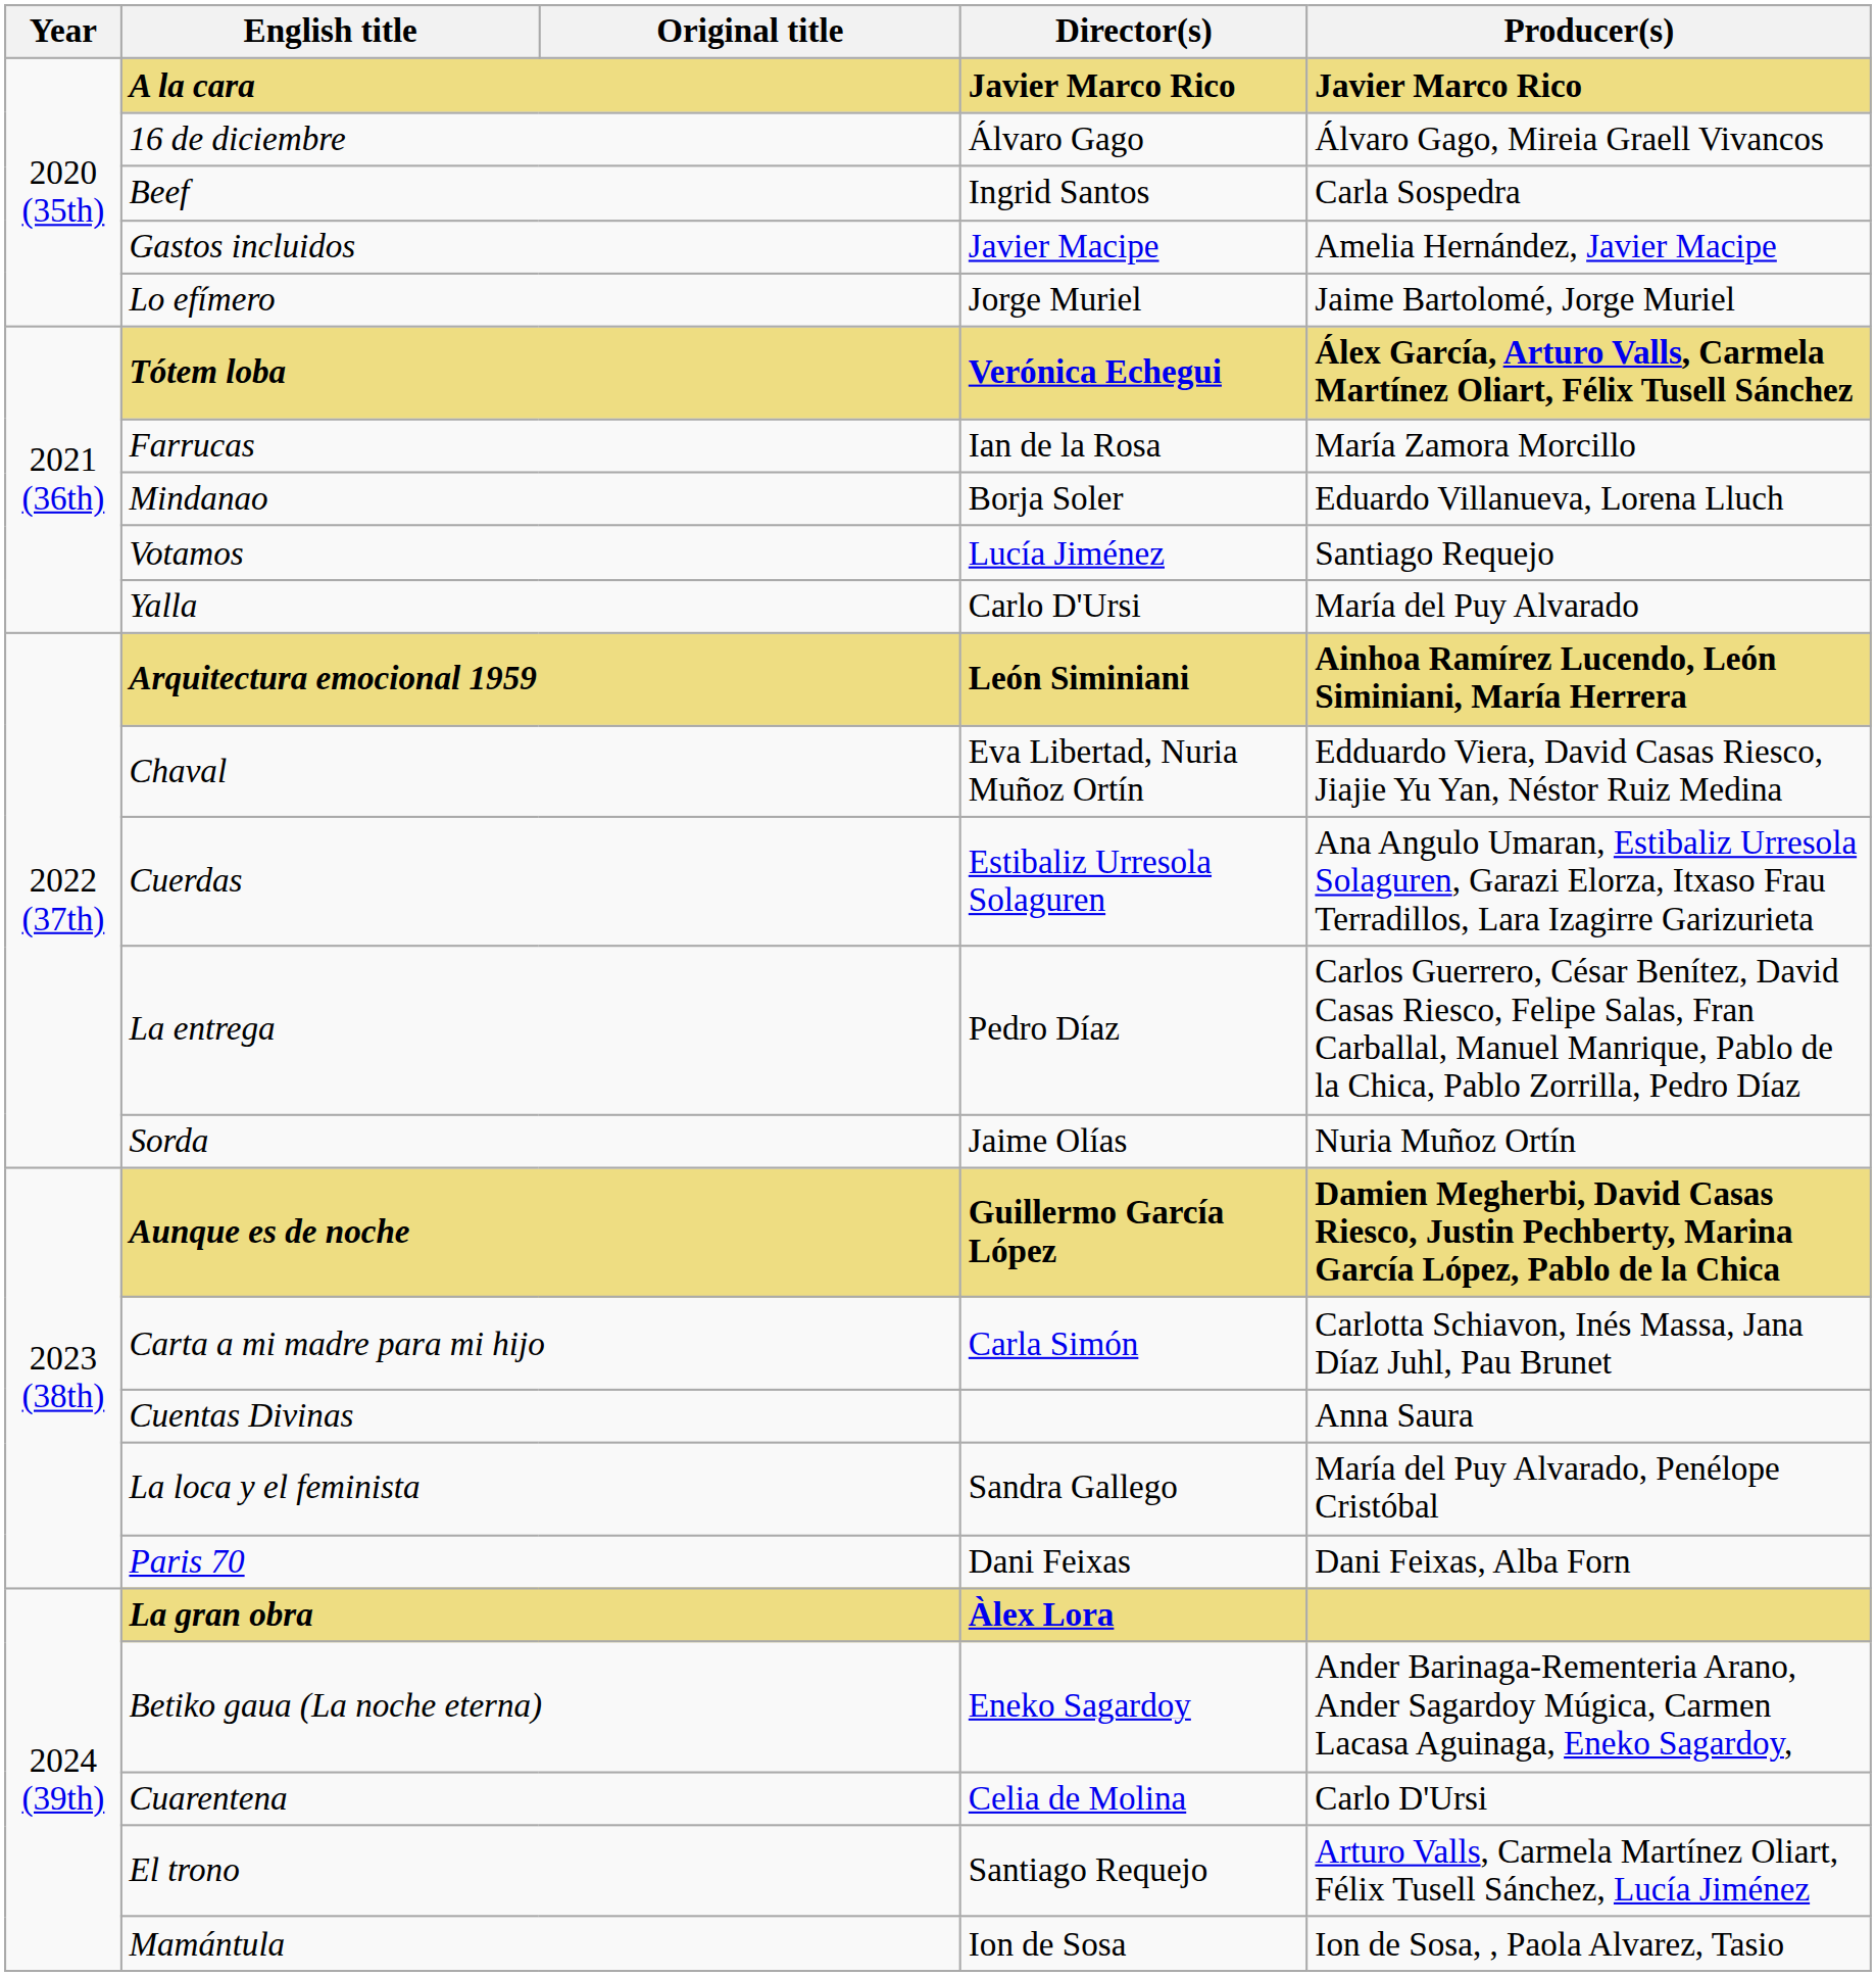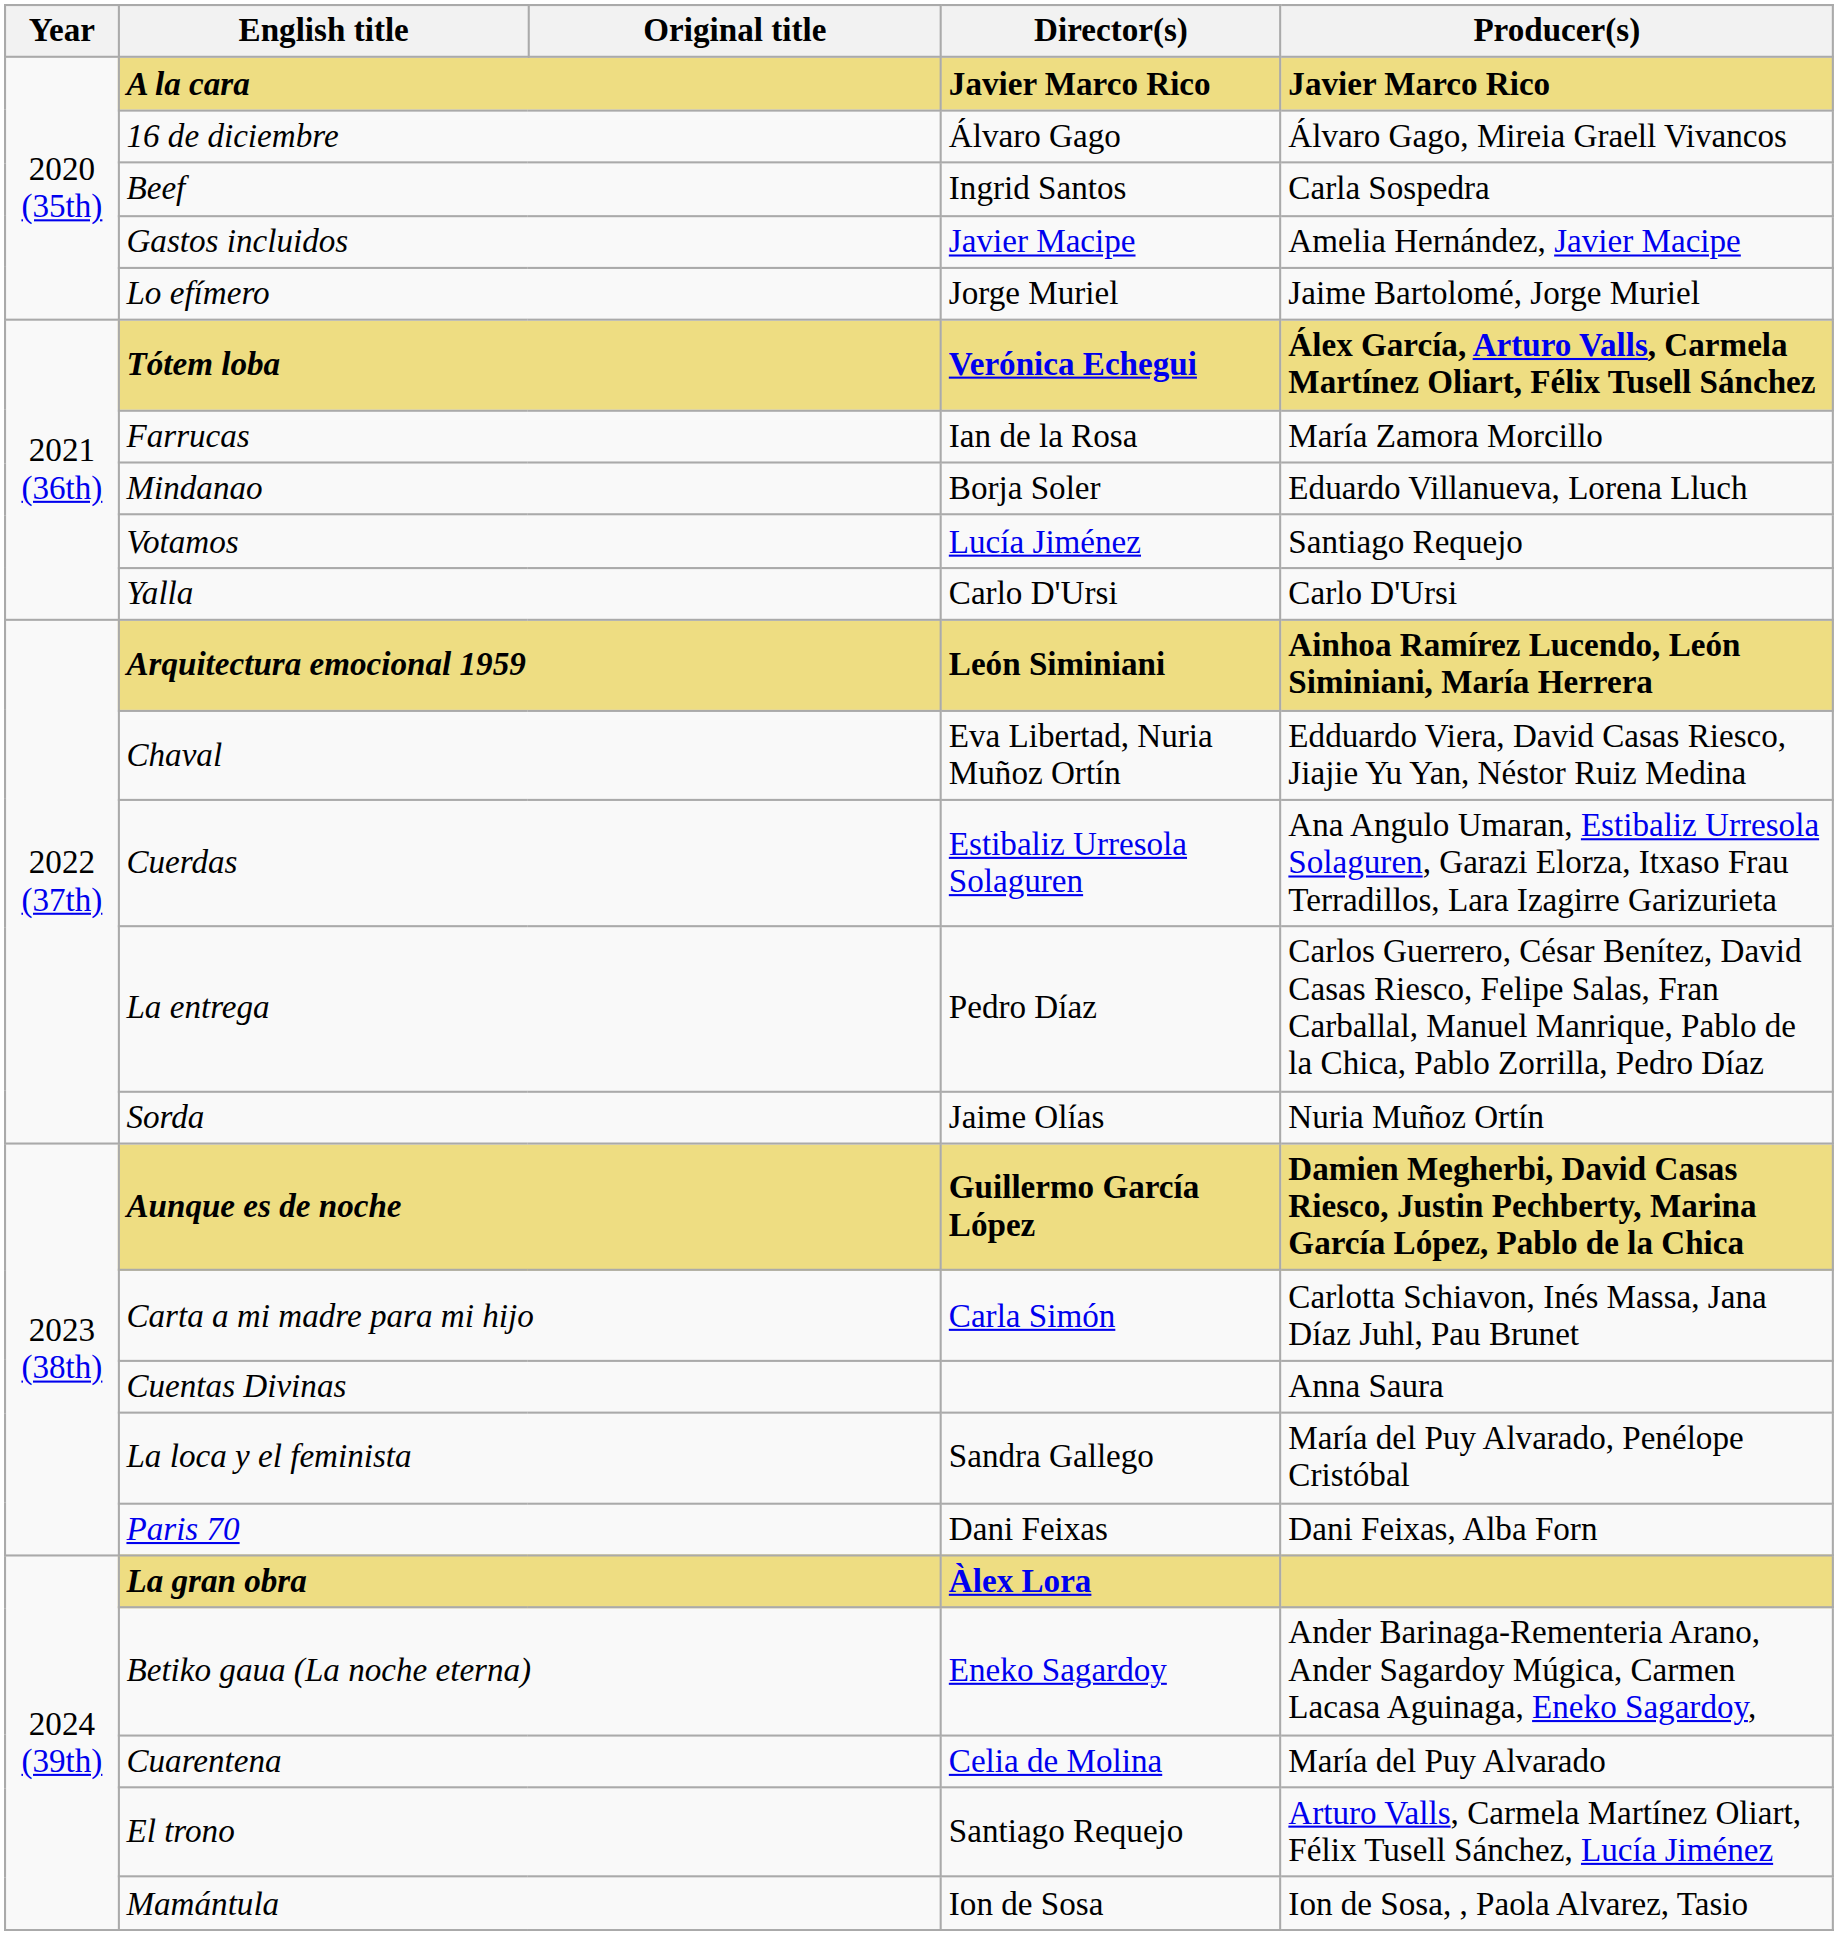 <table class="wikitable sortable" width="100%" cellpadding="5">
 <tr>
 <th width="50">Year</th>
 <th width="230">English title</th>
 <th width="230">Original title</th>
 <th width="180">Director(s)</th>
 <th width="310">Producer(s)</th>
 </tr>
 <tr>
 <td rowspan="5" style="text-align:center;">2020<br><a href='#'>(35th)</a><br></td>
 <td colspan="2" style="background:#eedd82;"><strong><em>A la cara</em></strong></td>
 <td style="background:#eedd82;"><strong>Javier Marco Rico</strong></td>
 <td style="background:#eedd82;"><strong>Javier Marco Rico</strong></td>
 </tr>
 <tr>
 <td colspan="2"><em>16 de diciembre</em></td>
 <td>Álvaro Gago</td>
 <td>Álvaro Gago, Mireia Graell Vivancos</td>
 </tr>
 <tr>
 <td colspan="2"><em>Beef</em></td>
 <td>Ingrid Santos</td>
 <td>Carla Sospedra</td>
 </tr>
 <tr>
 <td colspan="2"><em>Gastos incluidos</em></td>
 <td><a href='#'>Javier Macipe</a></td>
 <td>Amelia Hernández, <a href='#'>Javier Macipe</a></td>
 </tr>
 <tr>
 <td colspan="2"><em>Lo efímero</em></td>
 <td>Jorge Muriel</td>
 <td>Jaime Bartolomé, Jorge Muriel</td>
 </tr>
 <tr>
 <td rowspan="5" style="text-align:center;">2021<br><a href='#'>(36th)</a><br></td>
 <td colspan="2" style="background:#eedd82;"><strong><em>Tótem loba</em></strong></td>
 <td style="background:#eedd82;"><strong><a href='#'>Verónica Echegui</a></strong></td>
 <td style="background:#eedd82;"><strong>Álex García, <a href='#'>Arturo Valls</a>, Carmela Martínez Oliart, Félix Tusell Sánchez</strong></td>
 </tr>
 <tr>
 <td colspan="2"><em>Farrucas</em></td>
 <td>Ian de la Rosa</td>
 <td>María Zamora Morcillo</td>
 </tr>
 <tr>
 <td colspan="2"><em>Mindanao</em></td>
 <td>Borja Soler</td>
 <td>Eduardo Villanueva, Lorena Lluch</td>
 </tr>
 <tr>
 <td colspan="2"><em>Votamos</em></td>
 <td><a href='#'>Lucía Jiménez</a></td>
 <td>Santiago Requejo</td>
 </tr>
 <tr>
 <td colspan="2"><em>Yalla</em></td>
 <td>Carlo D'Ursi</td>
-<td>María del Puy Alvarado</td>
+<td>Carlo D'Ursi</td>
 </tr>
 <tr>
 <td rowspan="5" style="text-align:center;">2022<br><a href='#'>(37th)</a><br></td>
 <td style="background:#eedd82;" colspan="2"><strong><em>Arquitectura emocional 1959</em></strong></td>
 <td style="background:#eedd82;"><strong>León Siminiani</strong></td>
 <td style="background:#eedd82;"><strong>Ainhoa Ramírez Lucendo, León Siminiani, María Herrera</strong></td>
 </tr>
 <tr>
 <td colspan="2"><em>Chaval</em></td>
 <td>Eva Libertad, Nuria Muñoz Ortín</td>
 <td>Edduardo Viera, David Casas Riesco, Jiajie Yu Yan, Néstor Ruiz Medina</td>
 </tr>
 <tr>
 <td colspan="2"><em>Cuerdas</em></td>
 <td><a href='#'>Estibaliz Urresola Solaguren</a></td>
 <td>Ana Angulo Umaran, <a href='#'>Estibaliz Urresola Solaguren</a>, Garazi Elorza, Itxaso Frau Terradillos, Lara Izagirre Garizurieta</td>
 </tr>
 <tr>
 <td colspan="2"><em>La entrega</em></td>
 <td>Pedro Díaz</td>
 <td>Carlos Guerrero, César Benítez, David Casas Riesco, Felipe Salas, Fran Carballal, Manuel Manrique, Pablo de la Chica, Pablo Zorrilla, Pedro Díaz</td>
 </tr>
 <tr>
 <td colspan="2"><em>Sorda</em></td>
 <td>Jaime Olías</td>
 <td>Nuria Muñoz Ortín</td>
 </tr>
 <tr>
 <td rowspan="5" style="text-align:center;">2023<br><a href='#'>(38th)</a><br></td>
 <td colspan="2" style="background:#eedd82;"><strong><em>Aunque es de noche</em></strong></td>
 <td style="background:#eedd82;"><strong>Guillermo García López</strong></td>
 <td style="background:#eedd82;"><strong>Damien Megherbi, David Casas Riesco, Justin Pechberty, Marina García López, Pablo de la Chica</strong></td>
 </tr>
 <tr>
 <td colspan="2"><em>Carta a mi madre para mi hijo</em></td>
 <td><a href='#'>Carla Simón</a></td>
 <td>Carlotta Schiavon, Inés Massa, Jana Díaz Juhl, Pau Brunet</td>
 </tr>
 <tr>
 <td colspan="2"><em>Cuentas Divinas</em></td>
 <td></td>
 <td>Anna Saura</td>
 </tr>
 <tr>
 <td colspan="2"><em>La loca y el feminista</em></td>
 <td>Sandra Gallego</td>
 <td>María del Puy Alvarado, Penélope Cristóbal</td>
 </tr>
 <tr>
 <td colspan="2"><em><a href='#'>Paris 70</a></em></td>
 <td>Dani Feixas</td>
 <td>Dani Feixas, Alba Forn</td>
 </tr>
 <tr>
 <td rowspan="5" style="text-align:center;">2024<br><a href='#'>(39th)</a><br></td>
 <td colspan="2" style="background:#eedd82;"><strong><em>La gran obra</em></strong></td>
 <td style="background:#eedd82;"><strong><a href='#'>Àlex Lora</a></strong></td>
 <td style="background:#eedd82;"><strong></strong></td>
 </tr>
 <tr>
 <td colspan="2"><em>Betiko gaua (La noche eterna)</em></td>
 <td><a href='#'>Eneko Sagardoy</a></td>
 <td>Ander Barinaga-Rementeria Arano, Ander Sagardoy Múgica, Carmen Lacasa Aguinaga, <a href='#'>Eneko Sagardoy</a>, </td>
 </tr>
 <tr>
 <td colspan="2"><em>Cuarentena</em></td>
 <td><a href='#'>Celia de Molina</a></td>
-<td>Carlo D'Ursi</td>
+<td>María del Puy Alvarado</td>
 </tr>
 <tr>
 <td colspan="2"><em>El trono</em></td>
 <td>Santiago Requejo</td>
 <td><a href='#'>Arturo Valls</a>, Carmela Martínez Oliart, Félix Tusell Sánchez, <a href='#'>Lucía Jiménez</a></td>
 </tr>
 <tr>
 <td colspan="2"><em>Mamántula</em></td>
 <td>Ion de Sosa</td>
 <td>Ion de Sosa, , Paola Alvarez, Tasio</td>
 </tr>
 <tr>
 </tr>
 </table>
